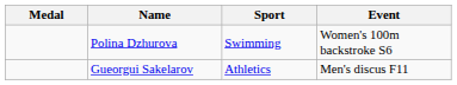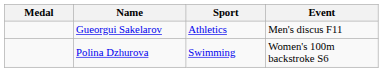 <table class="wikitable">
 <tr>
 <th style="width:6em">Medal</th>
 <th style="width:10em">Name</th>
 <th style="width:7em">Sport</th>
 <th style="width:10em">Event</th>
 </tr>
 <tr>
 <td></td>
+<td><a href='#'>Gueorgui Sakelarov</a></td>
+<td><a href='#'>Athletics</a></td>
+<td>Men's discus F11</td>
+</tr>
+<tr>
+<td></td>
 <td><a href='#'>Polina Dzhurova</a></td>
 <td><a href='#'>Swimming</a></td>
 <td>Women's 100m backstroke S6</td>
 </tr>
-<tr>
-<td></td>
-<td><a href='#'>Gueorgui Sakelarov</a></td>
-<td><a href='#'>Athletics</a></td>
-<td>Men's discus F11</td>
-</tr>
 </table>
